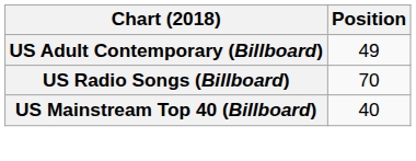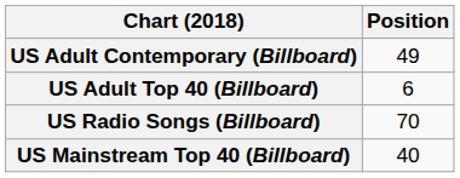 <table class="wikitable plainrowheaders sortable" style="text-align:center">
 <tr>
 <th scope="col">Chart (2018)</th>
 <th scope="col">Position</th>
 </tr>
 <tr>
 <th scope="row">US Adult Contemporary (<em>Billboard</em>)</th>
 <td>49</td>
 </tr>
 <tr>
+<th scope="row">US Adult Top 40 (<em>Billboard</em>)</th>
+<td>6</td>
+</tr>
+<tr>
 <th scope="row">US Radio Songs (<em>Billboard</em>)</th>
 <td>70</td>
 </tr>
 <tr>
 <th scope="row">US Mainstream Top 40 (<em>Billboard</em>)</th>
 <td>40</td>
 </tr>
 </table>
